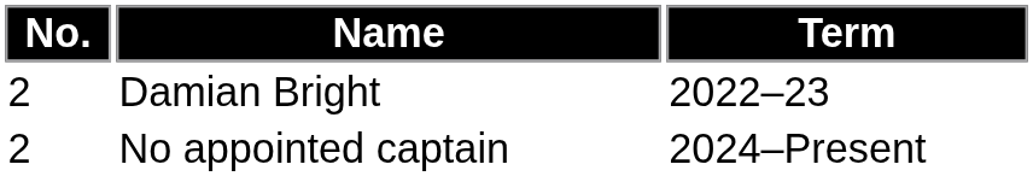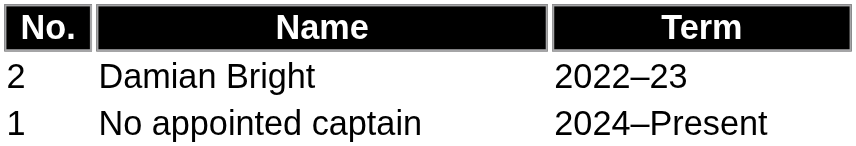 <table class="toccolours" style="width:25em">
 <tr>
 <th style="background:#000000;color:white;border:#A6A6A8 1px solid">No.</th>
 <th style="background:#000000;color:white;border:#A6A6A8 1px solid">Name</th>
 <th style="background:#000000;color:white;border:#A6A6A8 1px solid">Term</th>
 </tr>
 <tr>
 <td>2</td>
 <td> Damian Bright</td>
 <td>2022–23</td>
 </tr>
 <tr>
-<td>2</td>
+<td>1</td>
 <td>No appointed captain</td>
 <td>2024–Present</td>
 </tr>
 <tr>
 </tr>
 </table>
